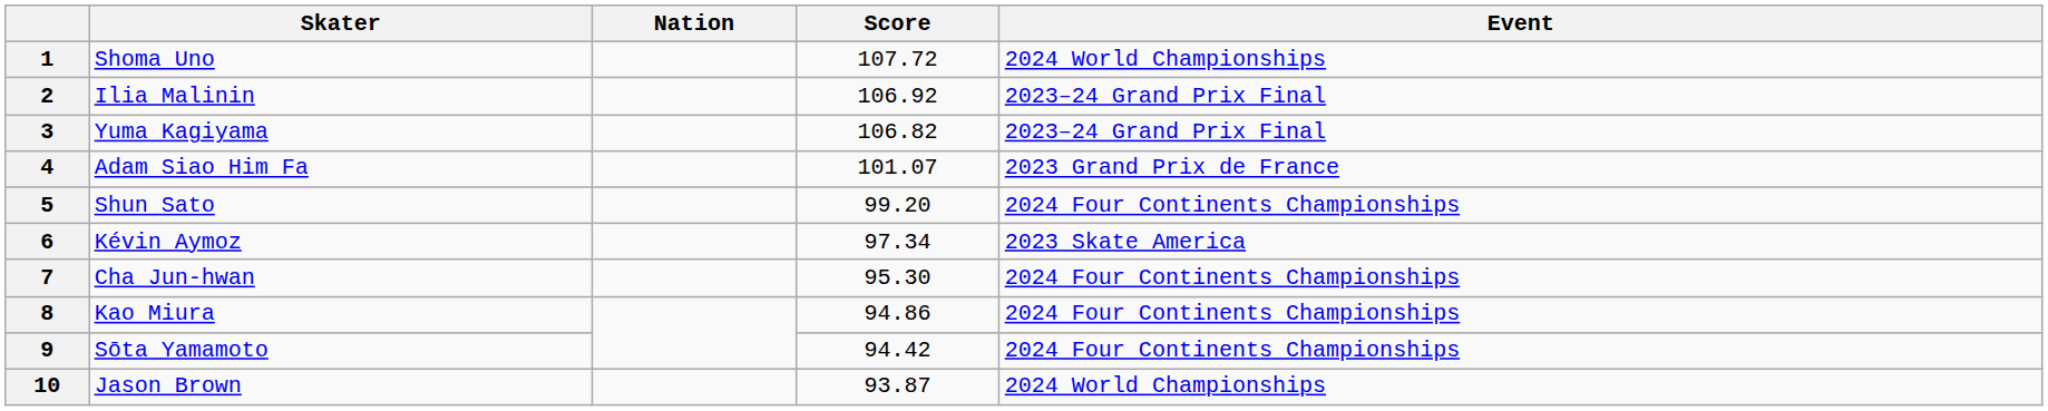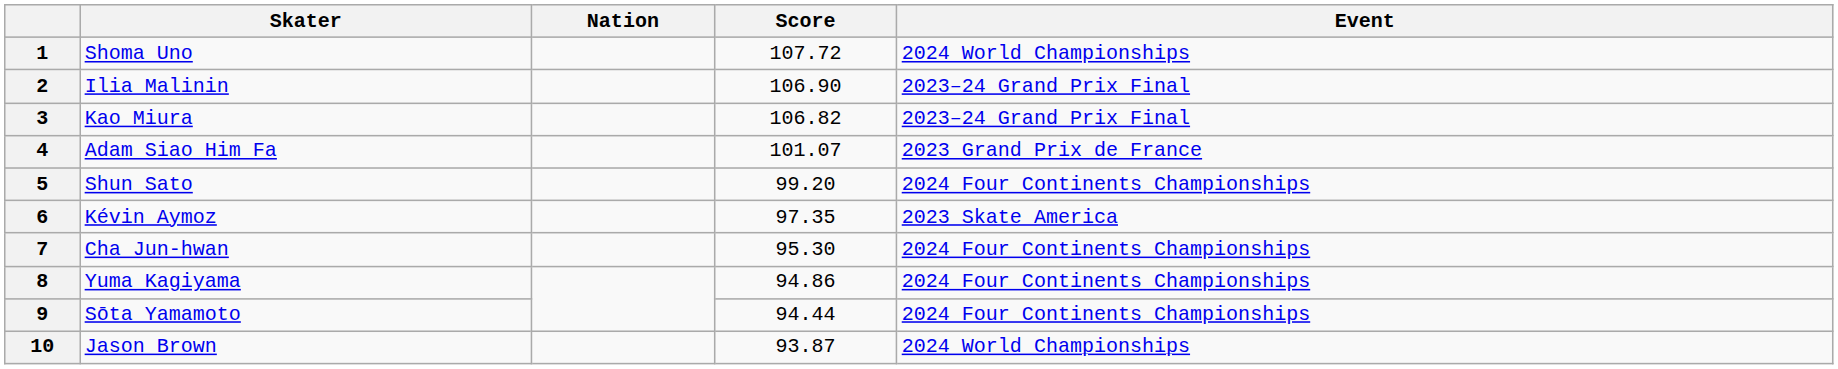 <table class="wikitable unsortable" style="text-align:left; width:75%">
 <tr>
 <th scope="col"></th>
 <th scope="col">Skater</th>
 <th scope="col">Nation</th>
 <th scope="col">Score</th>
 <th scope="col">Event</th>
 </tr>
 <tr>
 <th scope="row">1</th>
 <td><a href='#'>Shoma Uno</a></td>
 <td></td>
 <td style="text-align:center;">107.72</td>
 <td><a href='#'>2024 World Championships</a></td>
 </tr>
 <tr>
 <th scope="row">2</th>
 <td><a href='#'>Ilia Malinin</a></td>
 <td></td>
-<td style="text-align:center;">106.92</td>
+<td style="text-align:center;">106.90</td>
 <td><a href='#'>2023–24 Grand Prix Final</a></td>
 </tr>
 <tr>
 <th scope="row">3</th>
-<td><a href='#'>Yuma Kagiyama</a></td>
+<td><a href='#'>Kao Miura</a></td>
 <td></td>
 <td style="text-align:center;">106.82</td>
 <td><a href='#'>2023–24 Grand Prix Final</a></td>
 </tr>
 <tr>
 <th scope="row">4</th>
 <td><a href='#'>Adam Siao Him Fa</a></td>
 <td></td>
 <td style="text-align:center;">101.07</td>
 <td><a href='#'>2023 Grand Prix de France</a></td>
 </tr>
 <tr>
 <th scope="row">5</th>
 <td><a href='#'>Shun Sato</a></td>
 <td></td>
 <td style="text-align:center;">99.20</td>
 <td><a href='#'>2024 Four Continents Championships</a></td>
 </tr>
 <tr>
 <th scope="row">6</th>
 <td><a href='#'>Kévin Aymoz</a></td>
 <td></td>
-<td style="text-align:center;">97.34</td>
+<td style="text-align:center;">97.35</td>
 <td><a href='#'>2023 Skate America</a></td>
 </tr>
 <tr>
 <th scope="row">7</th>
 <td><a href='#'>Cha Jun-hwan</a></td>
 <td></td>
 <td style="text-align:center;">95.30</td>
 <td><a href='#'>2024 Four Continents Championships</a></td>
 </tr>
 <tr>
 <th scope="row">8</th>
-<td><a href='#'>Kao Miura</a></td>
+<td><a href='#'>Yuma Kagiyama</a></td>
 <td rowspan="2"></td>
 <td style="text-align:center;">94.86</td>
 <td><a href='#'>2024 Four Continents Championships</a></td>
 </tr>
 <tr>
 <th scope="row">9</th>
 <td><a href='#'>Sōta Yamamoto</a></td>
-<td style="text-align:center;">94.42</td>
+<td style="text-align:center;">94.44</td>
 <td><a href='#'>2024 Four Continents Championships</a></td>
 </tr>
 <tr>
 <th scope="row">10</th>
 <td><a href='#'>Jason Brown</a></td>
 <td></td>
 <td style="text-align:center;">93.87</td>
 <td><a href='#'>2024 World Championships</a></td>
 </tr>
 </table>
